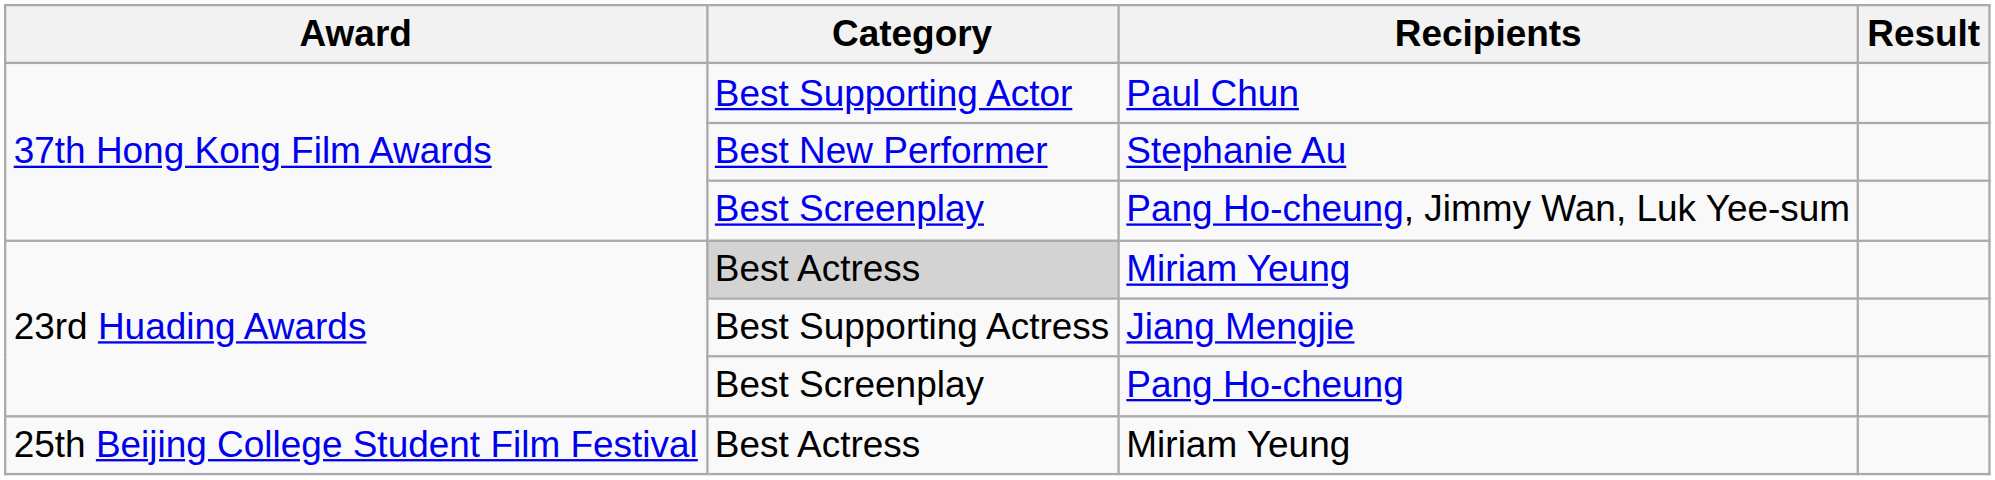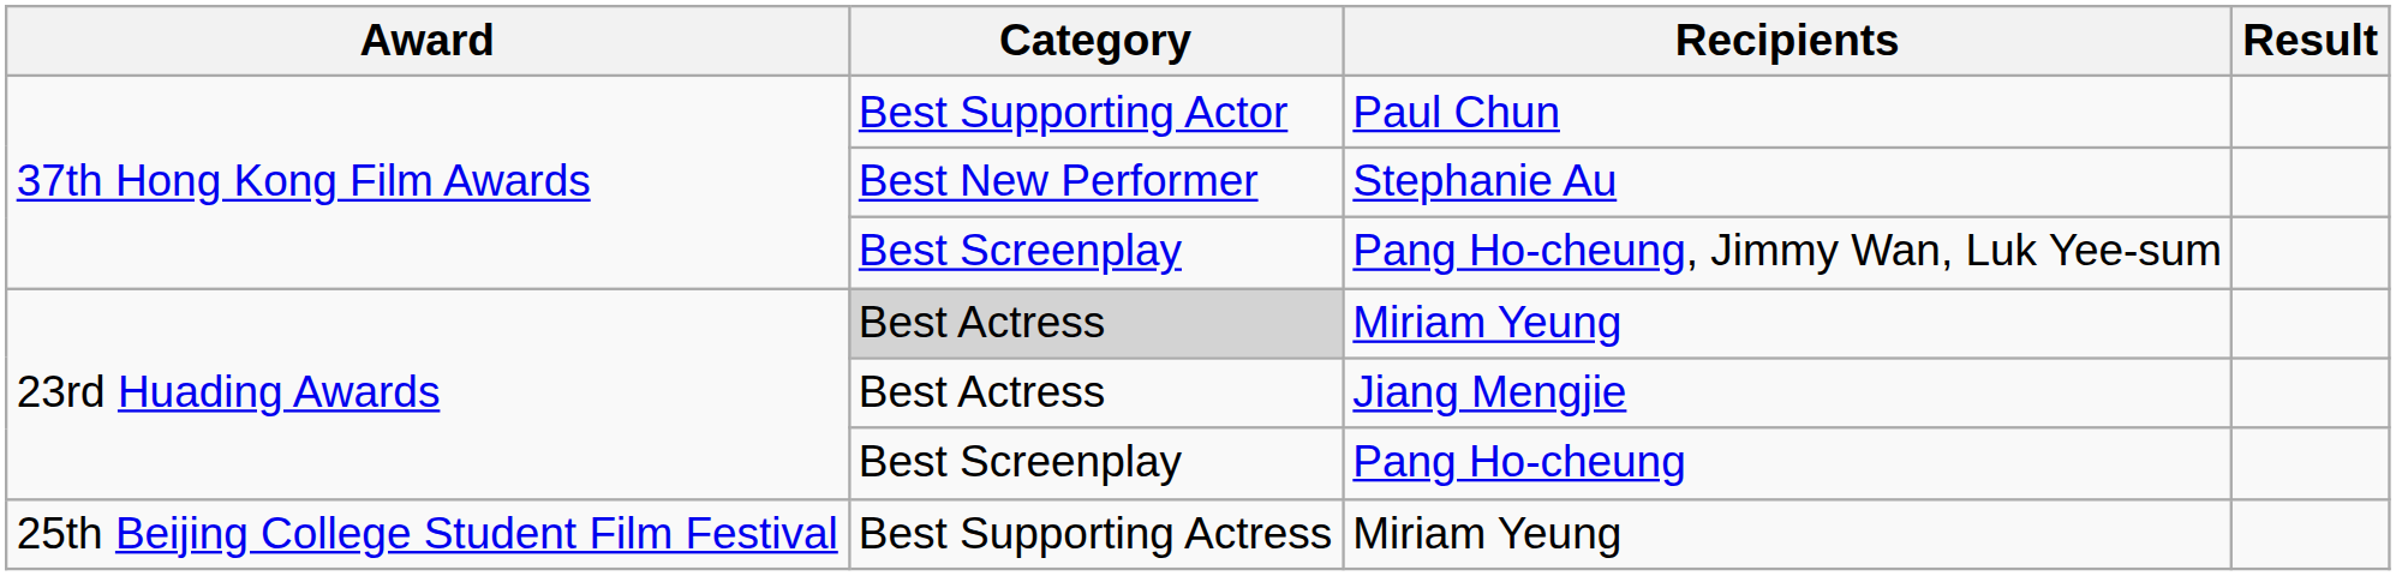 <table class="wikitable">
 <tr>
 <th>Award</th>
 <th>Category</th>
 <th>Recipients</th>
 <th>Result</th>
 </tr>
 <tr>
 <td rowspan=3><a href='#'>37th Hong Kong Film Awards</a></td>
 <td><a href='#'>Best Supporting Actor</a></td>
 <td><a href='#'>Paul Chun</a></td>
 <td></td>
 </tr>
 <tr>
 <td><a href='#'>Best New Performer</a></td>
 <td><a href='#'>Stephanie Au</a></td>
 <td></td>
 </tr>
 <tr>
 <td><a href='#'>Best Screenplay</a></td>
 <td><a href='#'>Pang Ho-cheung</a>, Jimmy Wan, Luk Yee-sum</td>
 <td></td>
 </tr>
 <tr>
 <td rowspan=3>23rd <a href='#'>Huading Awards</a></td>
 <td style="background: lightgrey;">Best Actress</td>
 <td><a href='#'>Miriam Yeung</a></td>
 <td></td>
 </tr>
 <tr>
-<td>Best Supporting Actress</td>
+<td>Best Actress</td>
 <td><a href='#'>Jiang Mengjie</a></td>
 <td></td>
 </tr>
 <tr>
 <td>Best Screenplay</td>
 <td><a href='#'>Pang Ho-cheung</a></td>
 <td></td>
 </tr>
 <tr>
 <td>25th <a href='#'>Beijing College Student Film Festival</a></td>
-<td>Best Actress</td>
+<td>Best Supporting Actress</td>
 <td>Miriam Yeung</td>
 <td></td>
 </tr>
 </table>
